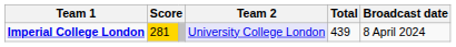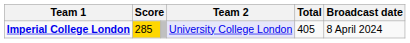 <table class="wikitable">
 <tr>
 <th>Team 1</th>
 <th colspan="2">Score</th>
 <th>Team 2</th>
 <th>Total</th>
 <th>Broadcast date</th>
 </tr>
 <tr>
 <td><strong><a href='#'>Imperial College London</a></strong></td>
-<td style="background:gold">281</td>
+<td style="background:gold">285</td>
 <td style="background:silver"></td>
 <td style="background: lavender;"><a href='#'>University College London</a></td>
-<td>439</td>
+<td>405</td>
 <td>8 April 2024</td>
 </tr>
 </table>
